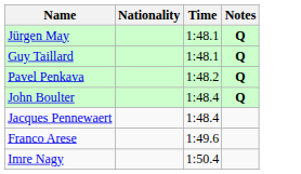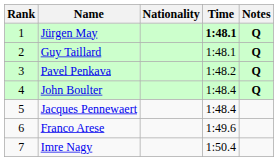 <table class="wikitable sortable" style="text-align:center">
 <tr>
+<th>Rank</th>
 <th>Name</th>
 <th>Nationality</th>
 <th>Time</th>
 <th>Notes</th>
 </tr>
 <tr bgcolor=ccffcc>
+<td>1</td>
 <td align=left><a href='#'>Jürgen May</a></td>
 <td align=left></td>
-<td>1:48.1</td>
+<td><strong>1:48.1</strong></td>
 <td><strong>Q</strong></td>
 </tr>
 <tr bgcolor=ccffcc>
+<td>2</td>
 <td align=left><a href='#'>Guy Taillard</a></td>
 <td align=left></td>
 <td>1:48.1</td>
 <td><strong>Q</strong></td>
 </tr>
 <tr bgcolor=ccffcc>
+<td>3</td>
 <td align=left><a href='#'>Pavel Penkava</a></td>
 <td align=left></td>
 <td>1:48.2</td>
 <td><strong>Q</strong></td>
 </tr>
 <tr bgcolor=ccffcc>
+<td>4</td>
 <td align=left><a href='#'>John Boulter</a></td>
 <td align=left></td>
 <td>1:48.4</td>
 <td><strong>Q</strong></td>
 </tr>
 <tr>
+<td>5</td>
 <td align=left><a href='#'>Jacques Pennewaert</a></td>
 <td align=left></td>
 <td>1:48.4</td>
 <td></td>
 </tr>
 <tr>
+<td>6</td>
 <td align=left><a href='#'>Franco Arese</a></td>
 <td align=left></td>
 <td>1:49.6</td>
 <td></td>
 </tr>
 <tr>
+<td>7</td>
 <td align=left><a href='#'>Imre Nagy</a></td>
 <td align=left></td>
 <td>1:50.4</td>
 <td></td>
 </tr>
 </table>
